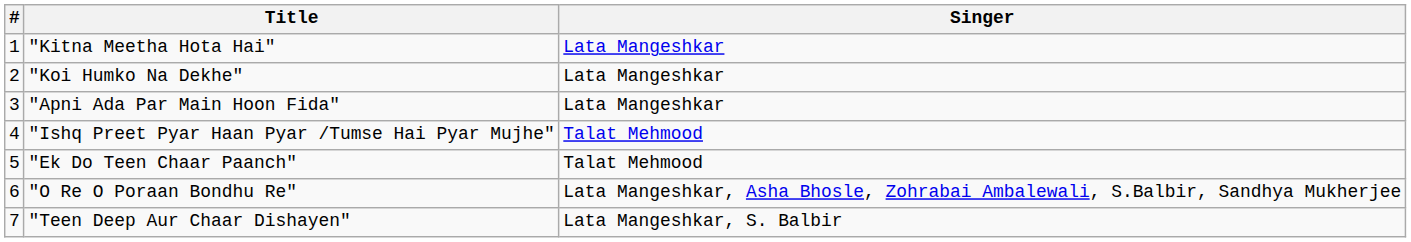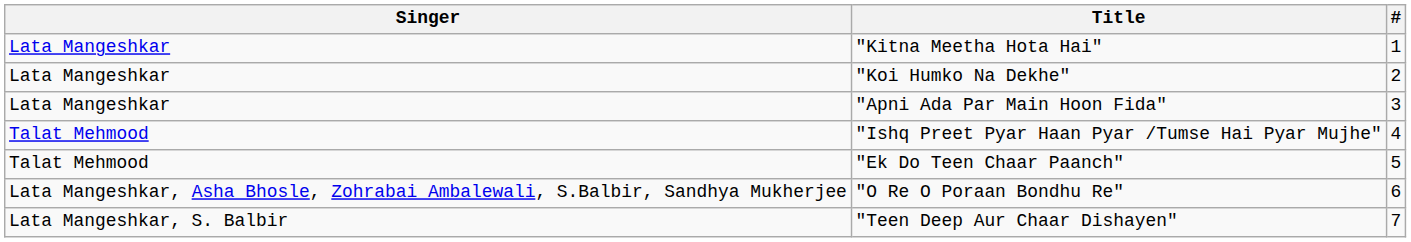 <table class="wikitable" style="font-size:95%;">
 <tr>
+<th>Singer</th>
+<th>Title</th>
 <th>#</th>
-<th>Title</th>
-<th>Singer</th>
 </tr>
 <tr>
+<td><a href='#'>Lata Mangeshkar</a></td>
+<td>"Kitna Meetha Hota Hai"</td>
 <td>1</td>
-<td>"Kitna Meetha Hota Hai"</td>
-<td><a href='#'>Lata Mangeshkar</a></td>
 </tr>
 <tr>
+<td>Lata Mangeshkar</td>
+<td>"Koi Humko Na Dekhe"</td>
 <td>2</td>
-<td>"Koi Humko Na Dekhe"</td>
-<td>Lata Mangeshkar</td>
 </tr>
 <tr>
+<td>Lata Mangeshkar</td>
+<td>"Apni Ada Par Main Hoon Fida"</td>
 <td>3</td>
-<td>"Apni Ada Par Main Hoon Fida"</td>
-<td>Lata Mangeshkar</td>
 </tr>
 <tr>
+<td><a href='#'>Talat Mehmood</a></td>
+<td>"Ishq Preet Pyar Haan Pyar /Tumse Hai Pyar Mujhe"</td>
 <td>4</td>
-<td>"Ishq Preet Pyar Haan Pyar /Tumse Hai Pyar Mujhe"</td>
-<td><a href='#'>Talat Mehmood</a></td>
 </tr>
 <tr>
+<td>Talat Mehmood</td>
+<td>"Ek Do Teen Chaar Paanch"</td>
 <td>5</td>
-<td>"Ek Do Teen Chaar Paanch"</td>
-<td>Talat Mehmood</td>
 </tr>
 <tr>
+<td>Lata Mangeshkar, <a href='#'>Asha Bhosle</a>, <a href='#'>Zohrabai Ambalewali</a>, S.Balbir, Sandhya Mukherjee</td>
+<td>"O Re O Poraan Bondhu Re"</td>
 <td>6</td>
-<td>"O Re O Poraan Bondhu Re"</td>
-<td>Lata Mangeshkar, <a href='#'>Asha Bhosle</a>, <a href='#'>Zohrabai Ambalewali</a>, S.Balbir, Sandhya Mukherjee</td>
 </tr>
 <tr>
+<td>Lata Mangeshkar, S. Balbir</td>
+<td>"Teen Deep Aur Chaar Dishayen"</td>
 <td>7</td>
-<td>"Teen Deep Aur Chaar Dishayen"</td>
-<td>Lata Mangeshkar, S. Balbir</td>
 </tr>
 </table>
